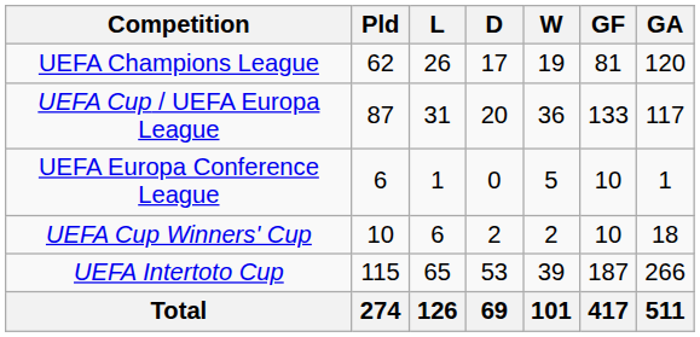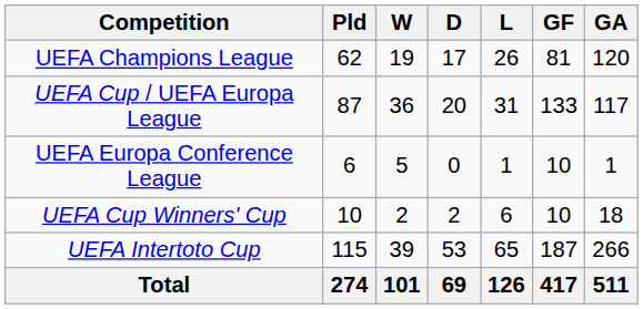 <table class="wikitable" style="text-align:center">
 <tr>
 <th width="220">Competition</th>
 <th width="30">Pld</th>
+<th width="30">W</th>
+<th width="30">D</th>
 <th width="30">L</th>
-<th width="30">D</th>
-<th width="30">W</th>
 <th width="30">GF</th>
 <th width="30">GA</th>
 </tr>
 <tr>
 <td><a href='#'>UEFA Champions League</a></td>
 <td>62</td>
+<td>19</td>
+<td>17</td>
 <td>26</td>
-<td>17</td>
-<td>19</td>
 <td>81</td>
 <td>120</td>
 </tr>
 <tr>
 <td><a href='#'><em>UEFA Cup</em> / UEFA Europa League</a></td>
 <td>87</td>
+<td>36</td>
+<td>20</td>
 <td>31</td>
-<td>20</td>
-<td>36</td>
 <td>133</td>
 <td>117</td>
 </tr>
 <tr>
 <td><a href='#'>UEFA Europa Conference League</a></td>
 <td>6</td>
+<td>5</td>
+<td>0</td>
 <td>1</td>
-<td>0</td>
-<td>5</td>
 <td>10</td>
 <td>1</td>
 </tr>
 <tr>
 <td><em><a href='#'>UEFA Cup Winners' Cup</a></em></td>
 <td>10</td>
-<td>6</td>
 <td>2</td>
 <td>2</td>
+<td>6</td>
 <td>10</td>
 <td>18</td>
 </tr>
 <tr>
 <td><em><a href='#'>UEFA Intertoto Cup</a></em></td>
 <td>115</td>
+<td>39</td>
+<td>53</td>
 <td>65</td>
-<td>53</td>
-<td>39</td>
 <td>187</td>
 <td>266</td>
 </tr>
 <tr>
 <th><strong>Total</strong></th>
 <th><strong>274</strong></th>
+<th><strong>101</strong></th>
+<th><strong>69</strong></th>
 <th><strong>126</strong></th>
-<th><strong>69</strong></th>
-<th><strong>101</strong></th>
 <th><strong>417</strong></th>
 <th><strong>511</strong></th>
 </tr>
 </table>
